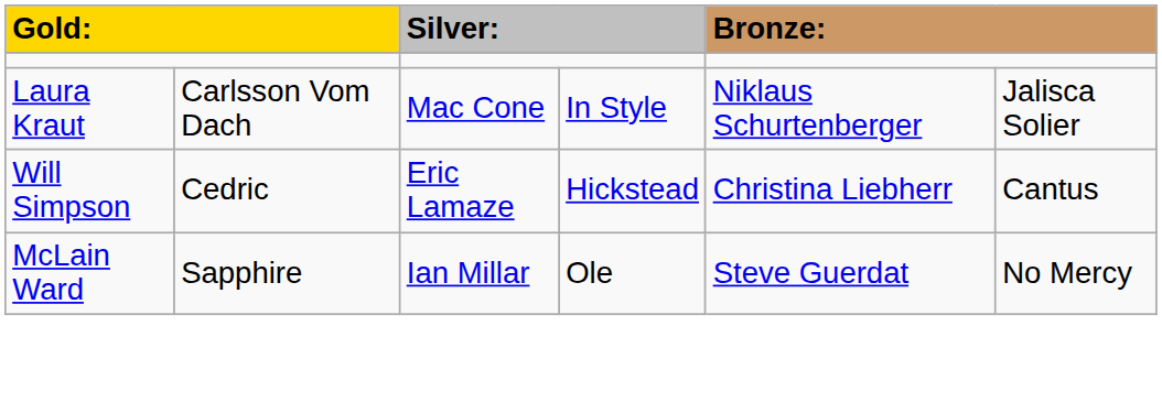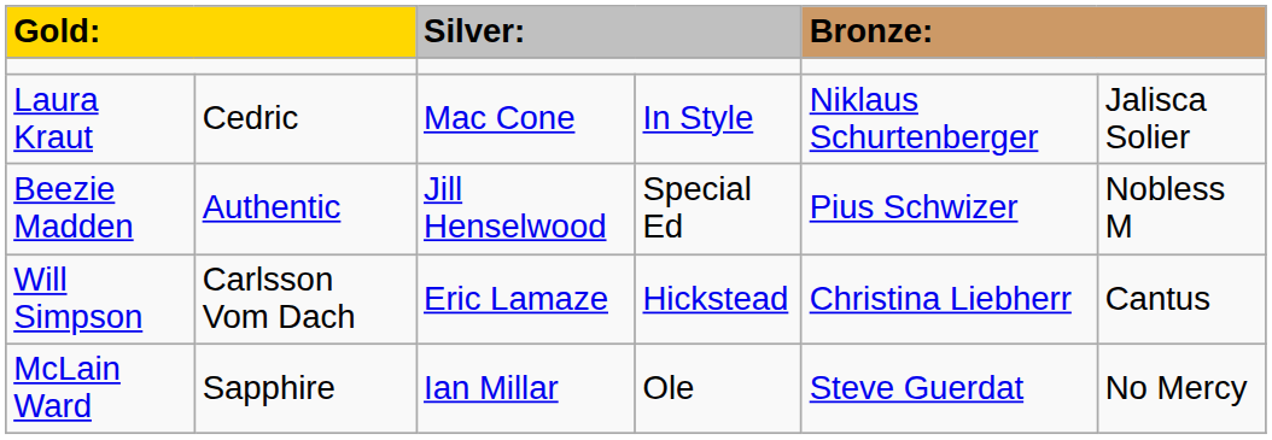 <table class="wikitable">
 <tr>
 <td !align="center" bgcolor="gold" colspan=2><strong>Gold:</strong></td>
 <td !align="center" bgcolor="silver" colspan=2><strong>Silver:</strong></td>
 <td !align="center" bgcolor="CC9966" colspan=2><strong>Bronze:</strong></td>
 </tr>
 <tr>
 <td colspan=2 align=center></td>
 <td colspan=2 align=center></td>
 <td colspan=2 align=center></td>
 </tr>
 <tr>
 <td><a href='#'>Laura Kraut</a></td>
-<td>Carlsson Vom Dach</td>
+<td>Cedric</td>
 <td><a href='#'>Mac Cone</a></td>
 <td><a href='#'>In Style</a></td>
 <td><a href='#'>Niklaus Schurtenberger</a></td>
 <td>Jalisca Solier</td>
 </tr>
 <tr>
+<td><a href='#'>Beezie Madden</a></td>
+<td><a href='#'>Authentic</a></td>
+<td><a href='#'>Jill Henselwood</a></td>
+<td>Special Ed</td>
+<td><a href='#'>Pius Schwizer</a></td>
+<td>Nobless M</td>
+</tr>
+<tr>
 <td><a href='#'>Will Simpson</a></td>
-<td>Cedric</td>
+<td>Carlsson Vom Dach</td>
 <td><a href='#'>Eric Lamaze</a></td>
 <td><a href='#'>Hickstead</a></td>
 <td><a href='#'>Christina Liebherr</a></td>
 <td>Cantus</td>
 </tr>
 <tr>
 <td><a href='#'>McLain Ward</a></td>
 <td>Sapphire</td>
 <td><a href='#'>Ian Millar</a></td>
 <td>Ole</td>
 <td><a href='#'>Steve Guerdat</a></td>
 <td>No Mercy</td>
 </tr>
 </table>
